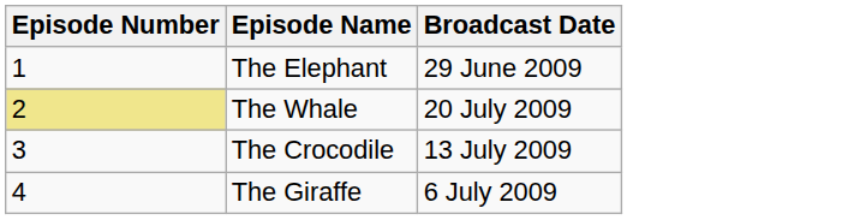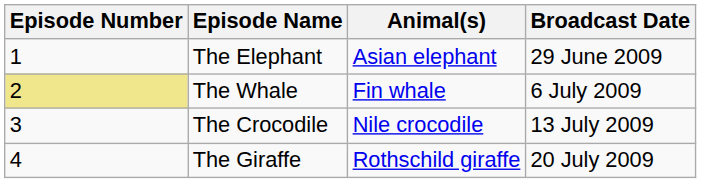 <table class="wikitable">
 <tr>
 <th>Episode Number</th>
 <th>Episode Name</th>
+<th>Animal(s)</th>
 <th>Broadcast Date</th>
 </tr>
 <tr>
 <td>1</td>
 <td>The Elephant</td>
+<td><a href='#'>Asian elephant</a></td>
 <td>29 June 2009</td>
 </tr>
 <tr>
 <td style="background: khaki;">2</td>
 <td>The Whale</td>
-<td>20 July 2009</td>
+<td><a href='#'>Fin whale</a></td>
+<td>6 July 2009</td>
 </tr>
 <tr>
 <td>3</td>
 <td>The Crocodile</td>
+<td><a href='#'>Nile crocodile</a></td>
 <td>13 July 2009</td>
 </tr>
 <tr>
 <td>4</td>
 <td>The Giraffe</td>
-<td>6 July 2009</td>
+<td><a href='#'>Rothschild giraffe</a></td>
+<td>20 July 2009</td>
 </tr>
 </table>
